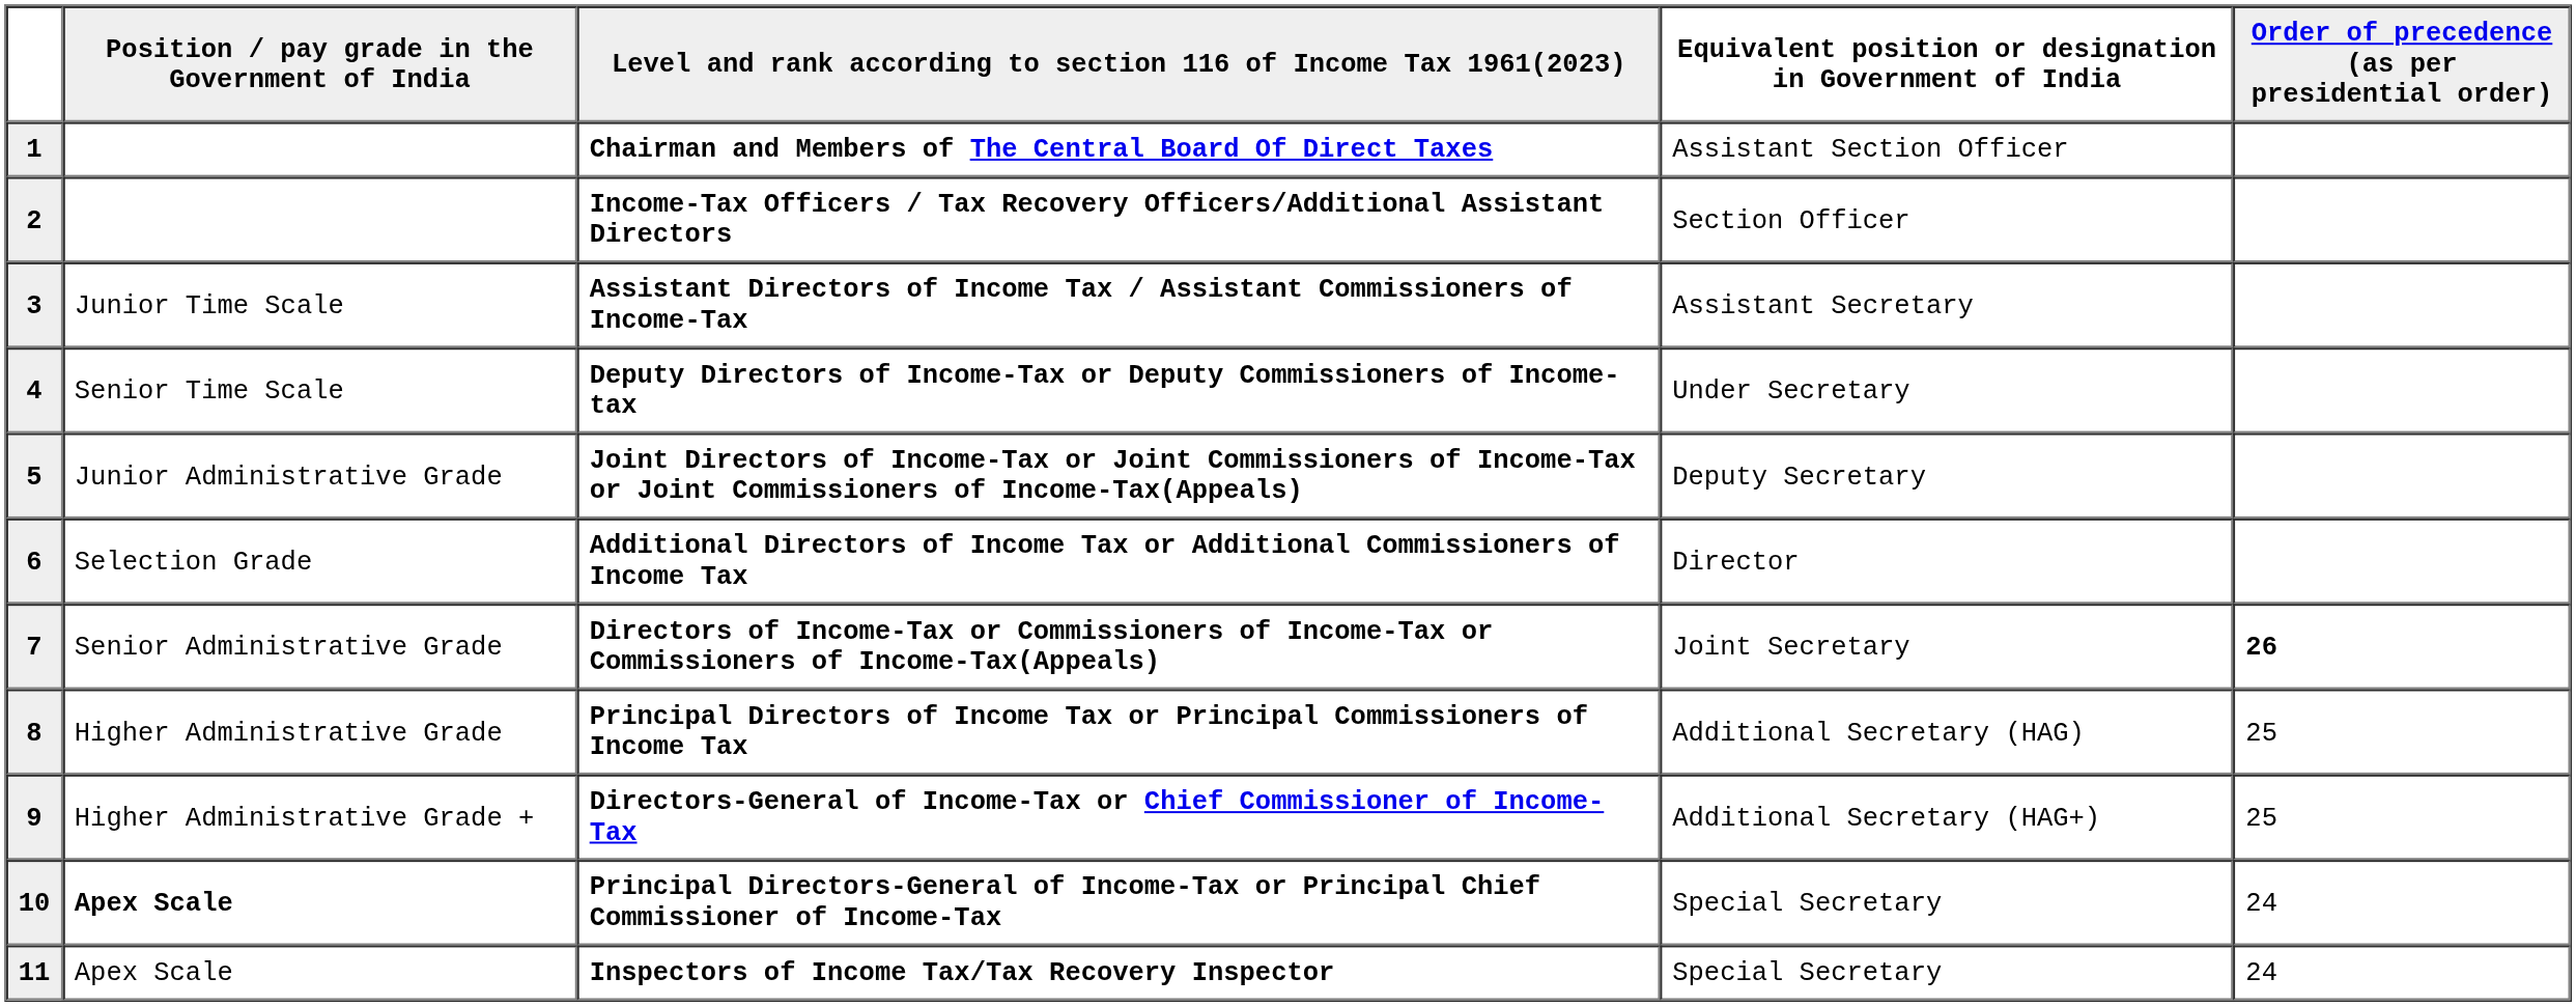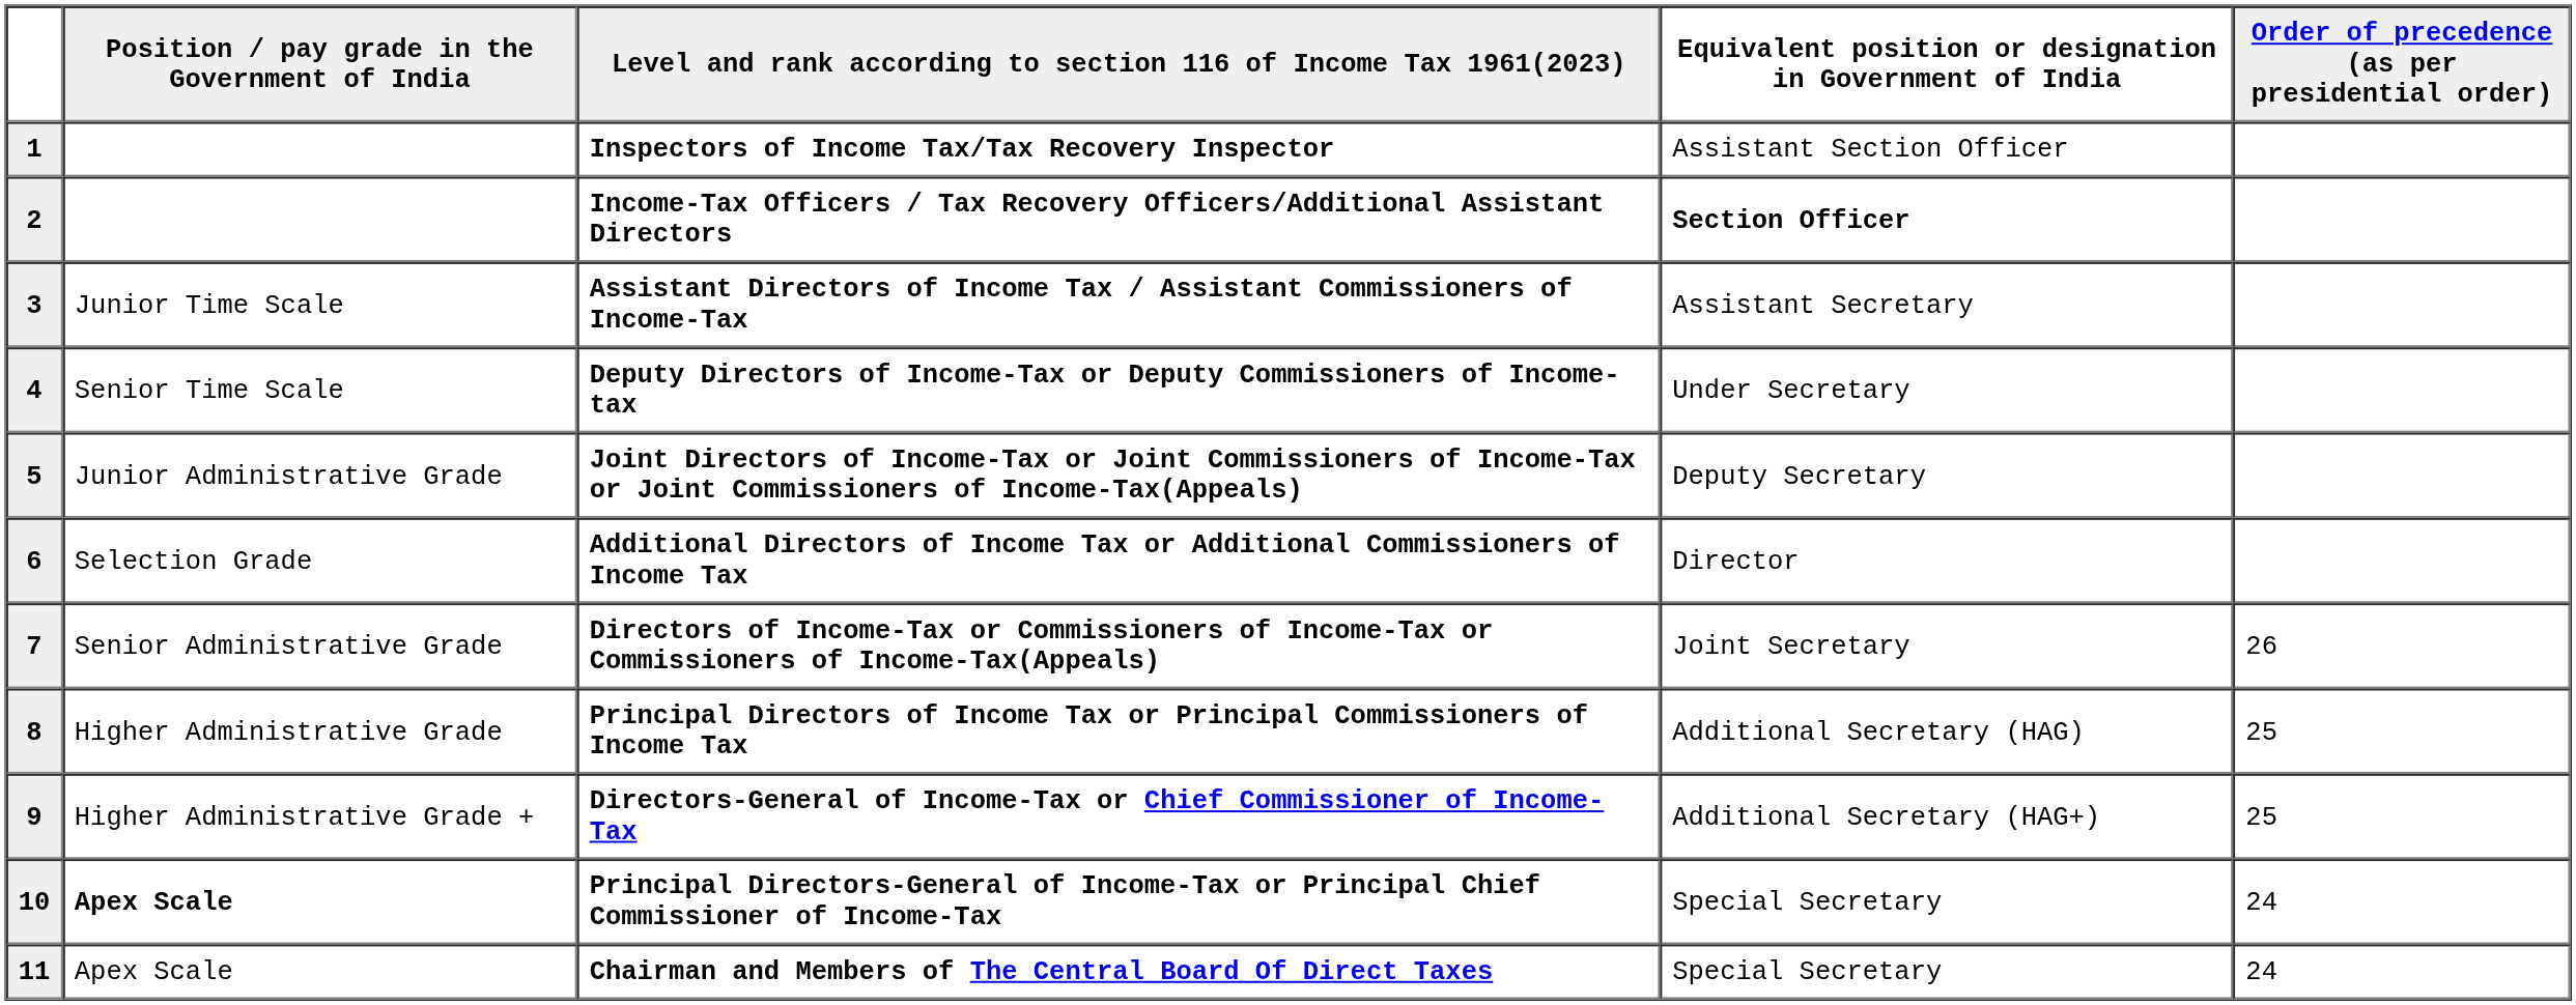 <table border="1" cellpadding="5" cellspacing="0" style="margin:auto;">
 <tr>
 <td></td>
 <th scope="col" style="background:#efefef;">Position / pay grade in the Government of India</th>
 <th scope="col" style="background:#efefef;">Level and rank according to section 116 of Income Tax 1961(2023)</th>
 <th>Equivalent position or designation in Government of India</th>
 <th scope="col" style="background:#efefef;"><a href='#'>Order of precedence</a> <br>(as per presidential order)</th>
 </tr>
 <tr>
 <th scope="row" style="background:#efefef;">1</th>
 <td></td>
-<td><strong>Chairman and Members of <a href='#'>The Central Board Of Direct Taxes</a></strong></td>
+<td><strong>Inspectors of Income Tax/Tax Recovery Inspector</strong></td>
 <td>Assistant Section Officer</td>
 <td></td>
 </tr>
 <tr>
 <th scope="row" style="background:#efefef;">2</th>
 <td></td>
 <td><strong>Income-Tax Officers / Tax Recovery Officers/Additional Assistant Directors</strong></td>
-<td>Section Officer</td>
+<td><strong>Section Officer</strong></td>
 <td></td>
 </tr>
 <tr>
 <th scope="row" style="background:#efefef;">3</th>
 <td>Junior Time Scale</td>
 <td><strong>Assistant Directors of Income Tax / Assistant Commissioners of Income-Tax</strong></td>
 <td>Assistant Secretary</td>
 <td></td>
 </tr>
 <tr>
 <th scope="row" style="background:#efefef;">4</th>
 <td>Senior Time Scale</td>
 <td><strong>Deputy Directors of Income-Tax or Deputy Commissioners of Income-tax</strong></td>
 <td>Under Secretary</td>
 <td></td>
 </tr>
 <tr>
 <th scope="row" style="background:#efefef;">5</th>
 <td>Junior Administrative Grade</td>
 <td><strong>Joint Directors of Income-Tax or Joint Commissioners of Income-Tax or Joint Commissioners of Income-Tax(Appeals)</strong></td>
 <td>Deputy Secretary</td>
 <td></td>
 </tr>
 <tr>
 <th scope="row" style="background:#efefef;">6</th>
 <td>Selection Grade</td>
 <td><strong>Additional Directors of Income Tax or Additional Commissioners of Income Tax</strong></td>
 <td>Director</td>
 <td></td>
 </tr>
 <tr>
 <th scope="row" style="background:#efefef;">7</th>
 <td>Senior Administrative Grade</td>
 <td><strong>Directors of Income-Tax or Commissioners of Income-Tax or Commissioners of Income-Tax(Appeals)</strong></td>
 <td>Joint Secretary</td>
-<td><strong>26</strong></td>
+<td>26</td>
 </tr>
 <tr>
 <th scope="row" style="background:#efefef;">8</th>
 <td>Higher Administrative Grade</td>
 <td><strong>Principal Directors of Income Tax or Principal Commissioners of Income Tax</strong></td>
 <td>Additional Secretary (HAG)</td>
 <td>25</td>
 </tr>
 <tr>
 <th scope="row" style="background:#efefef;">9</th>
 <td>Higher Administrative Grade +</td>
 <td><strong>Directors-General of Income-Tax or <a href='#'>Chief Commissioner of Income-Tax</a></strong></td>
 <td>Additional Secretary (HAG+)</td>
 <td>25</td>
 </tr>
 <tr>
 <th scope="row" style="background:#efefef;">10</th>
 <td><strong>Apex Scale</strong></td>
 <td><strong>Principal Directors-General of Income-Tax or Principal  Chief Commissioner of Income-Tax</strong></td>
 <td>Special Secretary</td>
 <td>24</td>
 </tr>
 <tr>
 <th scope="row" style="background:#efefef;">11</th>
 <td>Apex Scale</td>
-<td><strong>Inspectors of Income Tax/Tax Recovery Inspector</strong></td>
+<td><strong>Chairman and Members of <a href='#'>The Central Board Of Direct Taxes</a></strong></td>
 <td>Special Secretary</td>
 <td>24</td>
 </tr>
 <tr>
 </tr>
 </table>
